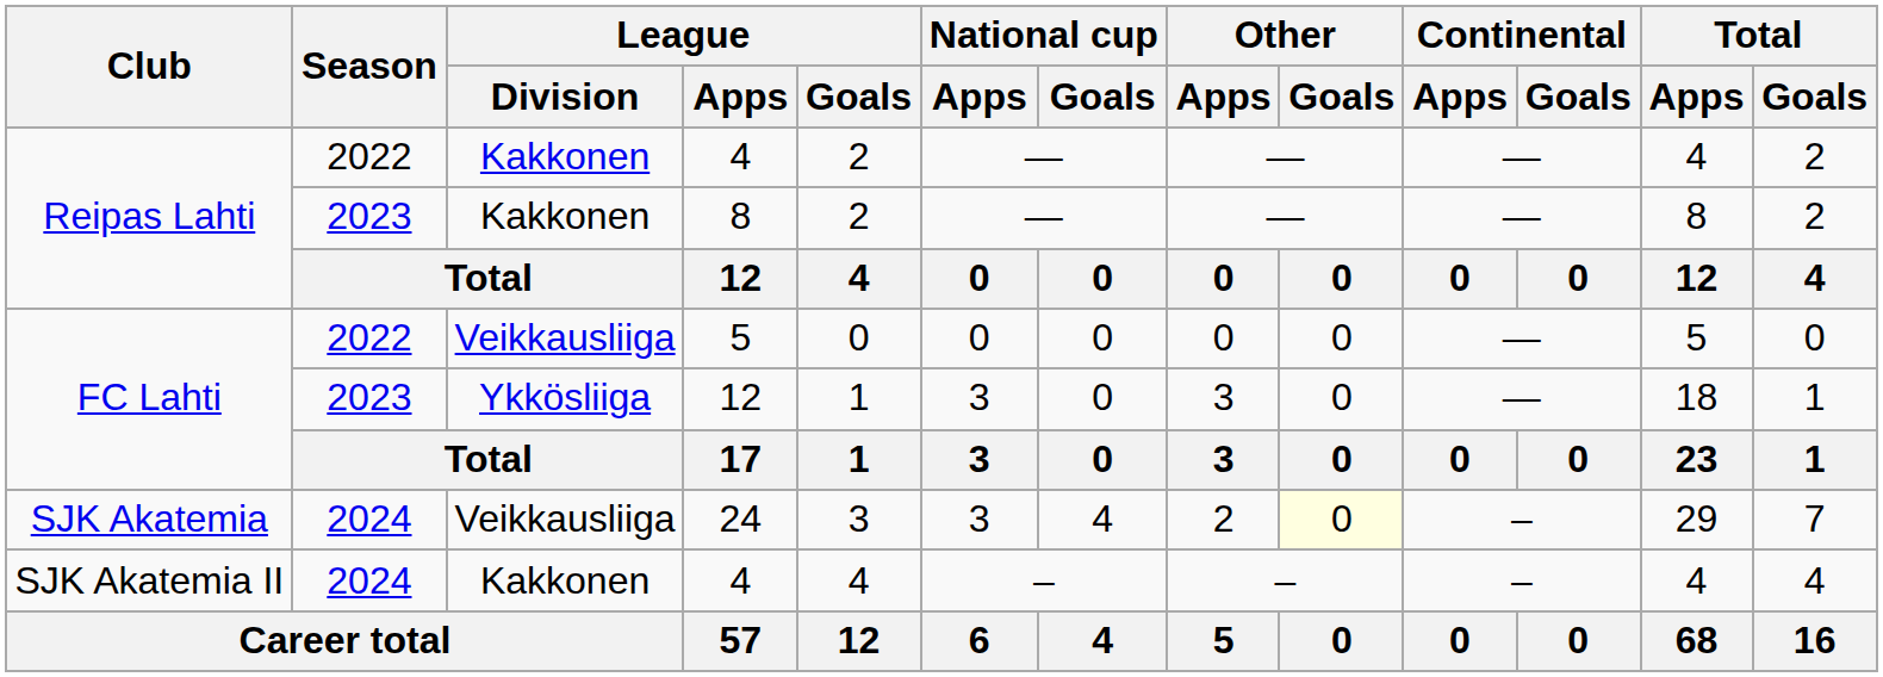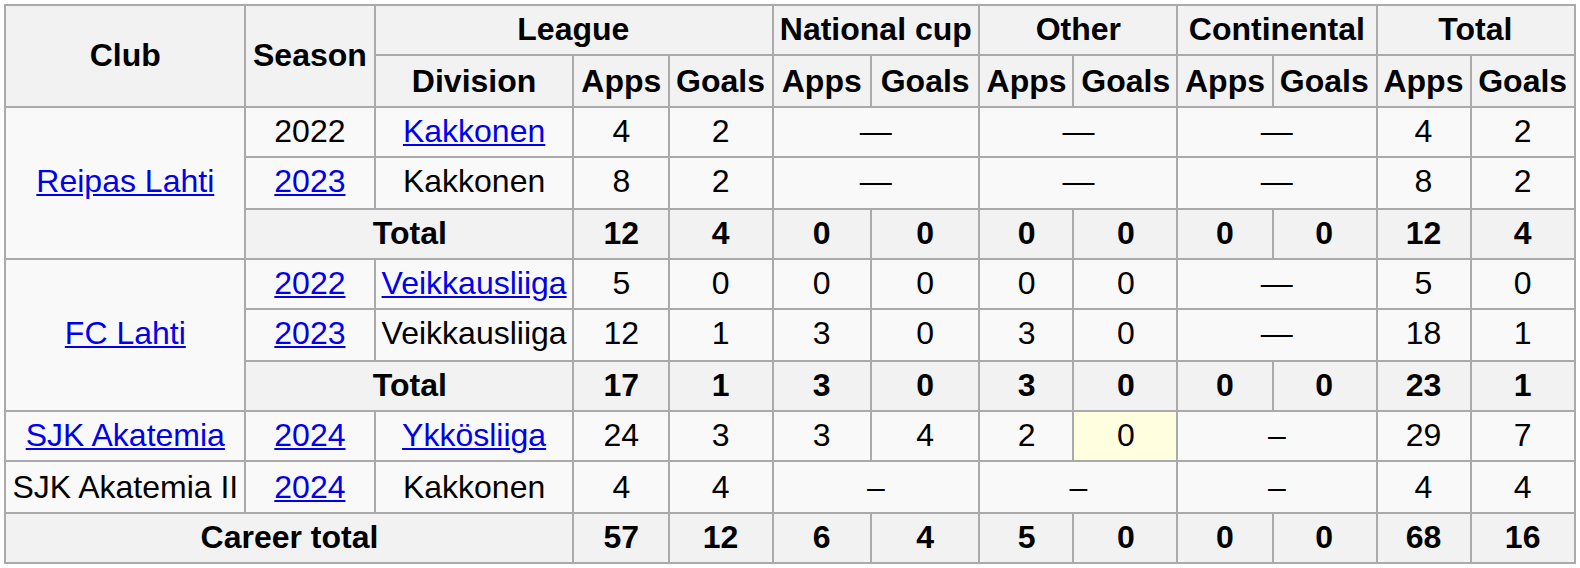 <table class="wikitable" style="text-align:center">
 <tr>
 <th rowspan="2">Club</th>
 <th rowspan="2">Season</th>
 <th colspan="3">League</th>
 <th colspan="2">National cup</th>
 <th colspan="2">Other</th>
 <th colspan="2">Continental</th>
 <th colspan="2">Total</th>
 </tr>
 <tr>
 <th>Division</th>
 <th>Apps</th>
 <th>Goals</th>
 <th>Apps</th>
 <th>Goals</th>
 <th>Apps</th>
 <th>Goals</th>
 <th>Apps</th>
 <th>Goals</th>
 <th>Apps</th>
 <th>Goals</th>
 </tr>
 <tr>
 <td rowspan="3"><a href='#'>Reipas Lahti</a></td>
 <td>2022</td>
 <td><a href='#'>Kakkonen</a></td>
 <td>4</td>
 <td>2</td>
 <td colspan="2">—</td>
 <td colspan="2">—</td>
 <td colspan="2">—</td>
 <td>4</td>
 <td>2</td>
 </tr>
 <tr>
 <td><a href='#'>2023</a></td>
 <td>Kakkonen</td>
 <td>8</td>
 <td>2</td>
 <td colspan="2">—</td>
 <td colspan="2">—</td>
 <td colspan="2">—</td>
 <td>8</td>
 <td>2</td>
 </tr>
 <tr>
 <th colspan="2">Total</th>
 <th>12</th>
 <th>4</th>
 <th>0</th>
 <th>0</th>
 <th>0</th>
 <th>0</th>
 <th>0</th>
 <th>0</th>
 <th>12</th>
 <th>4</th>
 </tr>
 <tr>
 <td rowspan="3"><a href='#'>FC Lahti</a></td>
 <td><a href='#'>2022</a></td>
 <td><a href='#'>Veikkausliiga</a></td>
 <td>5</td>
 <td>0</td>
 <td>0</td>
 <td>0</td>
 <td>0</td>
 <td>0</td>
 <td colspan="2">—</td>
 <td>5</td>
 <td>0</td>
 </tr>
 <tr>
 <td><a href='#'>2023</a></td>
-<td><a href='#'>Ykkösliiga</a></td>
+<td>Veikkausliiga</td>
 <td>12</td>
 <td>1</td>
 <td>3</td>
 <td>0</td>
 <td>3</td>
 <td>0</td>
 <td colspan="2">—</td>
 <td>18</td>
 <td>1</td>
 </tr>
 <tr>
 <th colspan="2">Total</th>
 <th>17</th>
 <th>1</th>
 <th>3</th>
 <th>0</th>
 <th>3</th>
 <th>0</th>
 <th>0</th>
 <th>0</th>
 <th>23</th>
 <th>1</th>
 </tr>
 <tr>
 <td><a href='#'>SJK Akatemia</a></td>
 <td><a href='#'>2024</a></td>
-<td>Veikkausliiga</td>
+<td><a href='#'>Ykkösliiga</a></td>
 <td>24</td>
 <td>3</td>
 <td>3</td>
 <td>4</td>
 <td>2</td>
 <td style="background: lightyellow;">0</td>
 <td colspan="2">–</td>
 <td>29</td>
 <td>7</td>
 </tr>
 <tr>
 <td>SJK Akatemia II</td>
 <td><a href='#'>2024</a></td>
 <td>Kakkonen</td>
 <td>4</td>
 <td>4</td>
 <td colspan="2">–</td>
 <td colspan="2">–</td>
 <td colspan="2">–</td>
 <td>4</td>
 <td>4</td>
 </tr>
 <tr>
 <th colspan="3">Career total</th>
 <th>57</th>
 <th>12</th>
 <th>6</th>
 <th>4</th>
 <th>5</th>
 <th>0</th>
 <th>0</th>
 <th>0</th>
 <th>68</th>
 <th>16</th>
 </tr>
 </table>
